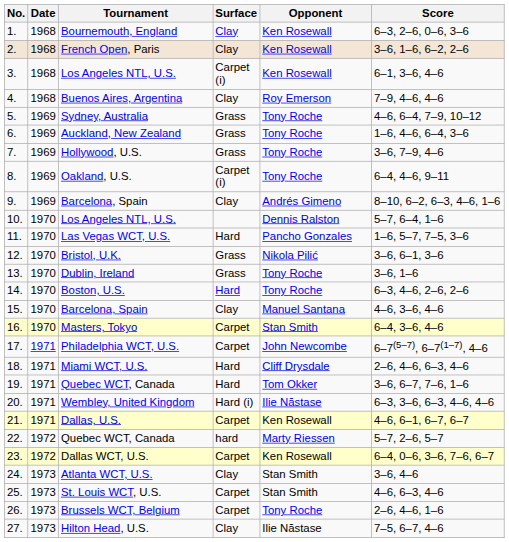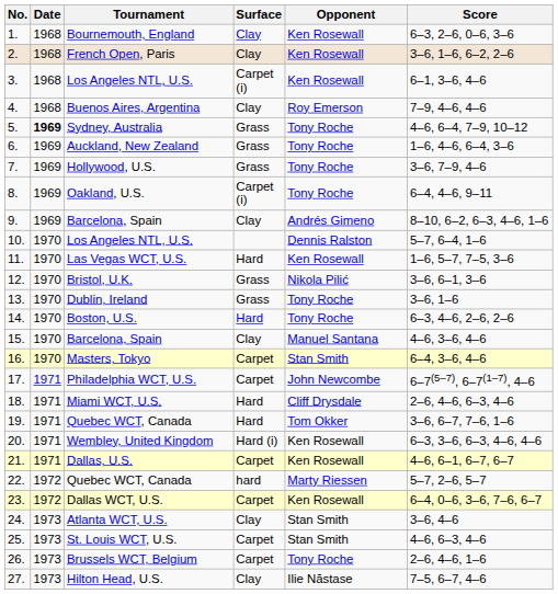 <table class="sortable wikitable">
 <tr>
 <th>No.</th>
 <th>Date</th>
 <th width=210>Tournament</th>
 <th width=50>Surface</th>
 <th width=150>Opponent</th>
 <th width=180 class="unsortable">Score</th>
 </tr>
 <tr>
 <td>1.</td>
 <td>1968</td>
 <td><a href='#'>Bournemouth, England</a></td>
 <td><a href='#'>Clay</a></td>
 <td> <a href='#'>Ken Rosewall</a></td>
 <td>6–3, 2–6, 0–6, 3–6</td>
 </tr>
 <tr style="background:#f3e6d7;">
 <td>2.</td>
 <td>1968</td>
 <td><a href='#'>French Open</a>, Paris</td>
 <td>Clay</td>
 <td> <a href='#'>Ken Rosewall</a></td>
 <td>3–6, 1–6, 6–2, 2–6</td>
 </tr>
 <tr>
 <td>3.</td>
 <td>1968</td>
 <td><a href='#'>Los Angeles NTL, U.S.</a></td>
 <td>Carpet (i)</td>
 <td> <a href='#'>Ken Rosewall</a></td>
 <td>6–1, 3–6, 4–6</td>
 </tr>
 <tr>
 <td>4.</td>
 <td>1968</td>
 <td><a href='#'>Buenos Aires, Argentina</a></td>
 <td>Clay</td>
 <td> <a href='#'>Roy Emerson</a></td>
 <td>7–9, 4–6, 4–6</td>
 </tr>
 <tr>
 <td>5.</td>
-<td>1969</td>
+<td><strong>1969</strong></td>
 <td><a href='#'>Sydney, Australia</a></td>
 <td>Grass</td>
 <td> <a href='#'>Tony Roche</a></td>
 <td>4–6, 6–4, 7–9, 10–12</td>
 </tr>
 <tr>
 <td>6.</td>
 <td>1969</td>
 <td><a href='#'>Auckland, New Zealand</a></td>
 <td>Grass</td>
 <td> <a href='#'>Tony Roche</a></td>
 <td>1–6, 4–6, 6–4, 3–6</td>
 </tr>
 <tr>
 <td>7.</td>
 <td>1969</td>
 <td><a href='#'>Hollywood</a>, U.S.</td>
 <td>Grass</td>
 <td> <a href='#'>Tony Roche</a></td>
 <td>3–6, 7–9, 4–6</td>
 </tr>
 <tr>
 <td>8.</td>
 <td>1969</td>
 <td><a href='#'>Oakland</a>, U.S.</td>
 <td>Carpet (i)</td>
 <td> <a href='#'>Tony Roche</a></td>
 <td>6–4, 4–6, 9–11</td>
 </tr>
 <tr>
 <td>9.</td>
 <td>1969</td>
 <td><a href='#'>Barcelona</a>, Spain</td>
 <td>Clay</td>
 <td> <a href='#'>Andrés Gimeno</a></td>
 <td>8–10, 6–2, 6–3, 4–6, 1–6</td>
 </tr>
 <tr>
 <td>10.</td>
 <td>1970</td>
 <td><a href='#'>Los Angeles NTL, U.S.</a></td>
 <td></td>
 <td> <a href='#'>Dennis Ralston</a></td>
 <td>5–7, 6–4, 1–6</td>
 </tr>
 <tr>
 <td>11.</td>
 <td>1970</td>
 <td><a href='#'>Las Vegas WCT, U.S.</a></td>
 <td>Hard</td>
-<td> <a href='#'>Pancho Gonzales</a></td>
+<td> <a href='#'>Ken Rosewall</a></td>
 <td>1–6, 5–7, 7–5, 3–6</td>
 </tr>
 <tr>
 <td>12.</td>
 <td>1970</td>
 <td><a href='#'>Bristol, U.K.</a></td>
 <td>Grass</td>
 <td> <a href='#'>Nikola Pilić</a></td>
 <td>3–6, 6–1, 3–6</td>
 </tr>
 <tr>
 <td>13.</td>
 <td>1970</td>
 <td><a href='#'>Dublin, Ireland</a></td>
 <td>Grass</td>
 <td> <a href='#'>Tony Roche</a></td>
 <td>3–6, 1–6</td>
 </tr>
 <tr>
 <td>14.</td>
 <td>1970</td>
 <td><a href='#'>Boston, U.S.</a></td>
 <td><a href='#'>Hard</a></td>
 <td> <a href='#'>Tony Roche</a></td>
 <td>6–3, 4–6, 2–6, 2–6</td>
 </tr>
 <tr>
 <td>15.</td>
 <td>1970</td>
 <td><a href='#'>Barcelona, Spain</a></td>
 <td>Clay</td>
 <td> <a href='#'>Manuel Santana</a></td>
 <td>4–6, 3–6, 4–6</td>
 </tr>
 <tr style="background:#ffc;">
 <td>16.</td>
 <td>1970</td>
 <td><a href='#'>Masters, Tokyo</a></td>
 <td>Carpet</td>
 <td> <a href='#'>Stan Smith</a></td>
 <td>6–4, 3–6, 4–6</td>
 </tr>
 <tr>
 <td>17.</td>
 <td><a href='#'>1971</a></td>
 <td><a href='#'>Philadelphia WCT, U.S.</a></td>
 <td>Carpet</td>
 <td> <a href='#'>John Newcombe</a></td>
 <td>6–7<sup>(5–7)</sup>, 6–7<sup>(1–7)</sup>, 4–6</td>
 </tr>
 <tr>
 <td>18.</td>
 <td>1971</td>
 <td><a href='#'>Miami WCT, U.S.</a></td>
 <td>Hard</td>
 <td> <a href='#'>Cliff Drysdale</a></td>
 <td>2–6, 4–6, 6–3, 4–6</td>
 </tr>
 <tr>
 <td>19.</td>
 <td>1971</td>
 <td><a href='#'>Quebec WCT</a>, Canada</td>
 <td>Hard</td>
 <td> <a href='#'>Tom Okker</a></td>
 <td>3–6, 6–7, 7–6, 1–6</td>
 </tr>
 <tr>
 <td>20.</td>
 <td>1971</td>
 <td><a href='#'>Wembley, United Kingdom</a></td>
 <td>Hard (i)</td>
-<td> <a href='#'>Ilie Năstase</a></td>
+<td> Ken Rosewall</td>
 <td>6–3, 3–6, 6–3, 4–6, 4–6</td>
 </tr>
 <tr style="background:#ffc;">
 <td>21.</td>
 <td>1971</td>
 <td><a href='#'>Dallas, U.S.</a></td>
 <td>Carpet</td>
 <td> Ken Rosewall</td>
 <td>4–6, 6–1, 6–7, 6–7</td>
 </tr>
 <tr>
 <td>22.</td>
 <td>1972</td>
 <td>Quebec WCT, Canada</td>
 <td>hard</td>
 <td> <a href='#'>Marty Riessen</a></td>
 <td>5–7, 2–6, 5–7</td>
 </tr>
 <tr style="background:#ffc;">
 <td>23.</td>
 <td>1972</td>
 <td>Dallas WCT, U.S.</td>
 <td>Carpet</td>
 <td> Ken Rosewall</td>
 <td>6–4, 0–6, 3–6, 7–6, 6–7</td>
 </tr>
 <tr>
 <td>24.</td>
 <td>1973</td>
 <td><a href='#'>Atlanta WCT, U.S.</a></td>
 <td>Clay</td>
 <td> Stan Smith</td>
 <td>3–6, 4–6</td>
 </tr>
 <tr>
 <td>25.</td>
 <td>1973</td>
 <td><a href='#'>St. Louis WCT</a>, U.S.</td>
 <td>Carpet</td>
 <td> Stan Smith</td>
 <td>4–6, 6–3, 4–6</td>
 </tr>
 <tr>
 <td>26.</td>
 <td>1973</td>
 <td><a href='#'>Brussels WCT, Belgium</a></td>
 <td>Carpet</td>
 <td> <a href='#'>Tony Roche</a></td>
 <td>2–6, 4–6, 1–6</td>
 </tr>
 <tr>
 <td>27.</td>
 <td>1973</td>
 <td><a href='#'>Hilton Head</a>, U.S.</td>
 <td>Clay</td>
 <td> Ilie Năstase</td>
 <td>7–5, 6–7, 4–6</td>
 </tr>
 </table>
